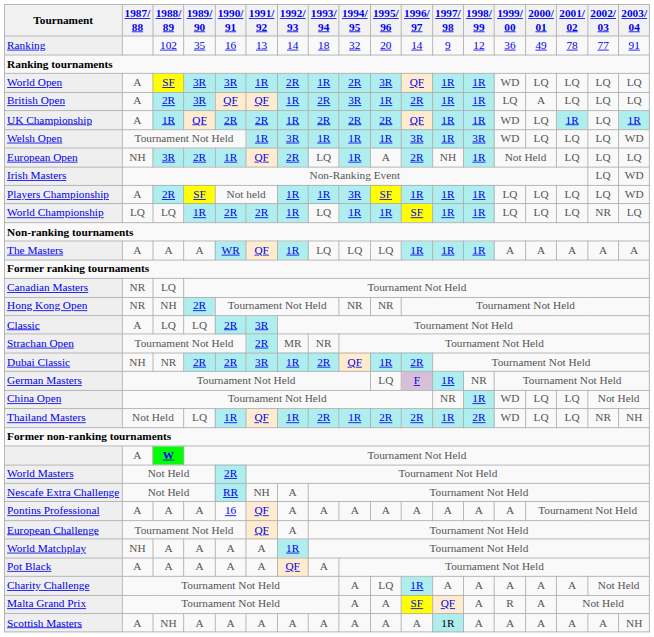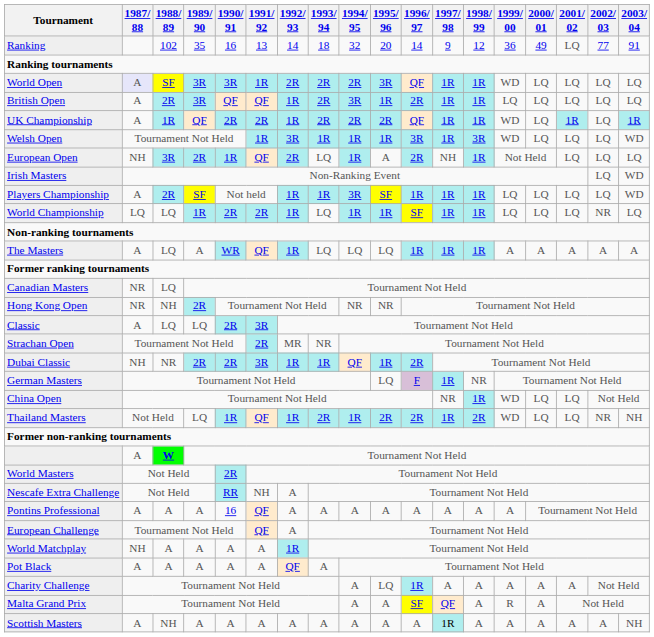 <table class="wikitable" style="font-size:85%;">
 <tr>
 <th>Tournament</th>
 <th><a href='#'>1987/<br>88</a></th>
 <th><a href='#'>1988/<br>89</a></th>
 <th><a href='#'>1989/<br>90</a></th>
 <th><a href='#'>1990/<br>91</a></th>
 <th><a href='#'>1991/<br>92</a></th>
 <th><a href='#'>1992/<br>93</a></th>
 <th><a href='#'>1993/<br>94</a></th>
 <th><a href='#'>1994/<br>95</a></th>
 <th><a href='#'>1995/<br>96</a></th>
 <th><a href='#'>1996/<br>97</a></th>
 <th><a href='#'>1997/<br>98</a></th>
 <th><a href='#'>1998/<br>99</a></th>
 <th><a href='#'>1999/<br>00</a></th>
 <th><a href='#'>2000/<br>01</a></th>
 <th><a href='#'>2001/<br>02</a></th>
 <th><a href='#'>2002/<br>03</a></th>
 <th><a href='#'>2003/<br>04</a></th>
 </tr>
 <tr>
 <td style="background:#EFEFEF;"><a href='#'>Ranking</a></td>
 <td align="center"></td>
 <td align="center"><a href='#'>102</a></td>
 <td align="center"><a href='#'>35</a></td>
 <td align="center"><a href='#'>16</a></td>
 <td align="center"><a href='#'>13</a></td>
 <td align="center"><a href='#'>14</a></td>
 <td align="center"><a href='#'>18</a></td>
 <td align="center"><a href='#'>32</a></td>
 <td align="center"><a href='#'>20</a></td>
 <td align="center"><a href='#'>14</a></td>
 <td align="center"><a href='#'>9</a></td>
 <td align="center"><a href='#'>12</a></td>
 <td align="center"><a href='#'>36</a></td>
 <td align="center"><a href='#'>49</a></td>
-<td align="center"><a href='#'>78</a></td>
+<td style="text-align:center; color:#555555;">LQ</td>
 <td align="center"><a href='#'>77</a></td>
 <td align="center"><a href='#'>91</a></td>
 </tr>
 <tr>
 <td colspan="50"><strong>Ranking tournaments</strong></td>
 </tr>
 <tr>
 <td style="background:#EFEFEF;"><a href='#'>World Open</a></td>
-<td style="text-align:center; color:#555555;">A</td>
+<td style="background: lavender; text-align:center; color:#555555;">A</td>
 <td align="center" style="background:yellow;"><a href='#'>SF</a></td>
 <td align="center" style="background:#afeeee;"><a href='#'>3R</a></td>
 <td align="center" style="background:#afeeee;"><a href='#'>3R</a></td>
 <td align="center" style="background:#afeeee;"><a href='#'>1R</a></td>
 <td align="center" style="background:#afeeee;"><a href='#'>2R</a></td>
-<td align="center" style="background:#afeeee;"><a href='#'>1R</a></td>
+<td align="center" style="background:#afeeee;"><a href='#'>2R</a></td>
 <td align="center" style="background:#afeeee;"><a href='#'>2R</a></td>
 <td align="center" style="background:#afeeee;"><a href='#'>3R</a></td>
 <td align="center" style="background:#ffebcd;"><a href='#'>QF</a></td>
 <td align="center" style="background:#afeeee;"><a href='#'>1R</a></td>
 <td align="center" style="background:#afeeee;"><a href='#'>1R</a></td>
 <td style="text-align:center; color:#555555;">WD</td>
 <td style="text-align:center; color:#555555;">LQ</td>
 <td style="text-align:center; color:#555555;">LQ</td>
 <td style="text-align:center; color:#555555;">LQ</td>
 <td style="text-align:center; color:#555555;">LQ</td>
 </tr>
 <tr>
 <td style="background:#EFEFEF;"><a href='#'>British Open</a></td>
 <td style="text-align:center; color:#555555;">A</td>
 <td align="center" style="background:#afeeee;"><a href='#'>2R</a></td>
 <td align="center" style="background:#afeeee;"><a href='#'>3R</a></td>
 <td align="center" style="background:#ffebcd;"><a href='#'>QF</a></td>
 <td align="center" style="background:#ffebcd;"><a href='#'>QF</a></td>
 <td align="center" style="background:#afeeee;"><a href='#'>1R</a></td>
 <td align="center" style="background:#afeeee;"><a href='#'>2R</a></td>
 <td align="center" style="background:#afeeee;"><a href='#'>3R</a></td>
 <td align="center" style="background:#afeeee;"><a href='#'>1R</a></td>
 <td align="center" style="background:#afeeee;"><a href='#'>2R</a></td>
 <td align="center" style="background:#afeeee;"><a href='#'>1R</a></td>
 <td align="center" style="background:#afeeee;"><a href='#'>1R</a></td>
 <td style="text-align:center; color:#555555;">LQ</td>
-<td style="text-align:center; color:#555555;">A</td>
+<td style="text-align:center; color:#555555;">LQ</td>
 <td style="text-align:center; color:#555555;">LQ</td>
 <td style="text-align:center; color:#555555;">LQ</td>
 <td style="text-align:center; color:#555555;">LQ</td>
 </tr>
 <tr>
 <td style="background:#EFEFEF;"><a href='#'>UK Championship</a></td>
 <td style="text-align:center; color:#555555;">A</td>
 <td style="text-align:center; background:#afeeee;"><a href='#'>1R</a></td>
 <td style="text-align:center; background:#ffebcd;"><a href='#'>QF</a></td>
 <td style="text-align:center; background:#afeeee;"><a href='#'>2R</a></td>
 <td style="text-align:center; background:#afeeee;"><a href='#'>2R</a></td>
 <td style="text-align:center; background:#afeeee;"><a href='#'>1R</a></td>
 <td style="text-align:center; background:#afeeee;"><a href='#'>2R</a></td>
 <td style="text-align:center; background:#afeeee;"><a href='#'>2R</a></td>
 <td style="text-align:center; background:#afeeee;"><a href='#'>2R</a></td>
 <td style="text-align:center; background:#ffebcd;"><a href='#'>QF</a></td>
 <td style="text-align:center; background:#afeeee;"><a href='#'>1R</a></td>
 <td style="text-align:center; background:#afeeee;"><a href='#'>1R</a></td>
 <td style="text-align:center; color:#555555;">WD</td>
 <td style="text-align:center; color:#555555;">LQ</td>
 <td style="text-align:center; background:#afeeee;"><a href='#'>1R</a></td>
 <td style="text-align:center; color:#555555;">LQ</td>
 <td style="text-align:center; background:#afeeee;"><a href='#'>1R</a></td>
 </tr>
 <tr>
 <td style="background:#EFEFEF;"><a href='#'>Welsh Open</a></td>
 <td align="center" colspan="4" style="color:#555555;">Tournament Not Held</td>
 <td align="center" style="background:#afeeee;"><a href='#'>1R</a></td>
 <td align="center" style="background:#afeeee;"><a href='#'>3R</a></td>
 <td align="center" style="background:#afeeee;"><a href='#'>1R</a></td>
 <td align="center" style="background:#afeeee;"><a href='#'>1R</a></td>
 <td align="center" style="background:#afeeee;"><a href='#'>1R</a></td>
 <td align="center" style="background:#afeeee;"><a href='#'>3R</a></td>
 <td align="center" style="background:#afeeee;"><a href='#'>1R</a></td>
 <td align="center" style="background:#afeeee;"><a href='#'>3R</a></td>
 <td style="text-align:center; color:#555555;">WD</td>
 <td style="text-align:center; color:#555555;">LQ</td>
 <td style="text-align:center; color:#555555;">LQ</td>
 <td style="text-align:center; color:#555555;">LQ</td>
 <td style="text-align:center; color:#555555;">WD</td>
 </tr>
 <tr>
 <td style="background:#EFEFEF;"><a href='#'>European Open</a></td>
 <td style="text-align:center; color:#555555;">NH</td>
 <td align="center" style="background:#afeeee;"><a href='#'>3R</a></td>
 <td align="center" style="background:#afeeee;"><a href='#'>2R</a></td>
 <td align="center" style="background:#afeeee;"><a href='#'>1R</a></td>
 <td align="center" style="background:#ffebcd;"><a href='#'>QF</a></td>
 <td align="center" style="background:#afeeee;"><a href='#'>2R</a></td>
 <td style="text-align:center; color:#555555;">LQ</td>
 <td align="center" style="background:#afeeee;"><a href='#'>1R</a></td>
 <td style="text-align:center; color:#555555;">A</td>
 <td align="center" style="background:#afeeee;"><a href='#'>2R</a></td>
 <td style="text-align:center; color:#555555;">NH</td>
 <td align="center" style="background:#afeeee;"><a href='#'>1R</a></td>
 <td align="center" colspan="2" style="color:#555555;">Not Held</td>
 <td style="text-align:center; color:#555555;">LQ</td>
 <td style="text-align:center; color:#555555;">LQ</td>
 <td style="text-align:center; color:#555555;">LQ</td>
 </tr>
 <tr>
 <td style="background:#EFEFEF;"><a href='#'>Irish Masters</a></td>
 <td align="center" colspan="15" style="color:#555555;">Non-Ranking Event</td>
 <td style="text-align:center; color:#555555;">LQ</td>
 <td style="text-align:center; color:#555555;">WD</td>
 </tr>
 <tr>
 <td style="background:#EFEFEF;"><a href='#'>Players Championship</a></td>
 <td style="text-align:center; color:#555555;">A</td>
 <td align="center" style="background:#afeeee;"><a href='#'>2R</a></td>
 <td align="center" style="background:yellow;"><a href='#'>SF</a></td>
 <td align="center" colspan="2" style="color:#555555;">Not held</td>
 <td align="center" style="background:#afeeee;"><a href='#'>1R</a></td>
 <td align="center" style="background:#afeeee;"><a href='#'>1R</a></td>
 <td align="center" style="background:#afeeee;"><a href='#'>3R</a></td>
 <td align="center" style="background:yellow;"><a href='#'>SF</a></td>
 <td align="center" style="background:#afeeee;"><a href='#'>1R</a></td>
 <td align="center" style="background:#afeeee;"><a href='#'>1R</a></td>
 <td align="center" style="background:#afeeee;"><a href='#'>1R</a></td>
 <td style="text-align:center; color:#555555;">LQ</td>
 <td style="text-align:center; color:#555555;">LQ</td>
 <td style="text-align:center; color:#555555;">LQ</td>
 <td style="text-align:center; color:#555555;">LQ</td>
 <td style="text-align:center; color:#555555;">WD</td>
 </tr>
 <tr>
 <td style="background:#EFEFEF;"><a href='#'>World Championship</a></td>
 <td style="text-align:center; color:#555555;">LQ</td>
 <td style="text-align:center; color:#555555;">LQ</td>
 <td style="text-align:center; background:#afeeee;"><a href='#'>1R</a></td>
 <td style="text-align:center; background:#afeeee;"><a href='#'>2R</a></td>
 <td style="text-align:center; background:#afeeee;"><a href='#'>2R</a></td>
 <td style="text-align:center; background:#afeeee;"><a href='#'>1R</a></td>
 <td style="text-align:center; color:#555555;">LQ</td>
 <td style="text-align:center; background:#afeeee;"><a href='#'>1R</a></td>
 <td style="text-align:center; background:#afeeee;"><a href='#'>1R</a></td>
 <td align="center" style="background:yellow;"><a href='#'>SF</a></td>
 <td style="text-align:center; background:#afeeee;"><a href='#'>1R</a></td>
 <td style="text-align:center; background:#afeeee;"><a href='#'>1R</a></td>
 <td style="text-align:center; color:#555555;">LQ</td>
 <td style="text-align:center; color:#555555;">LQ</td>
 <td style="text-align:center; color:#555555;">LQ</td>
 <td style="text-align:center; color:#555555;">NR</td>
 <td style="text-align:center; color:#555555;">LQ</td>
 </tr>
 <tr>
 <td colspan="50"><strong>Non-ranking tournaments</strong></td>
 </tr>
 <tr>
 <td style="background:#EFEFEF;"><a href='#'>The Masters</a></td>
 <td style="text-align:center; color:#555555;">A</td>
-<td style="text-align:center; color:#555555;">A</td>
+<td style="text-align:center; color:#555555;">LQ</td>
 <td style="text-align:center; color:#555555;">A</td>
 <td style="text-align:center; background:#afeeee;"><a href='#'>WR</a></td>
 <td align="center" style="background:#ffebcd;"><a href='#'>QF</a></td>
 <td style="text-align:center; background:#afeeee;"><a href='#'>1R</a></td>
 <td style="text-align:center; color:#555555;">LQ</td>
 <td style="text-align:center; color:#555555;">LQ</td>
 <td style="text-align:center; color:#555555;">LQ</td>
 <td style="text-align:center; background:#afeeee;"><a href='#'>1R</a></td>
 <td style="text-align:center; background:#afeeee;"><a href='#'>1R</a></td>
 <td style="text-align:center; background:#afeeee;"><a href='#'>1R</a></td>
 <td style="text-align:center; color:#555555;">A</td>
 <td style="text-align:center; color:#555555;">A</td>
 <td style="text-align:center; color:#555555;">A</td>
 <td style="text-align:center; color:#555555;">A</td>
 <td style="text-align:center; color:#555555;">A</td>
 </tr>
 <tr>
 <td colspan="50"><strong>Former ranking tournaments</strong></td>
 </tr>
 <tr>
 <td style="background:#EFEFEF;"><a href='#'>Canadian Masters</a></td>
 <td style="text-align:center; color:#555555;">NR</td>
 <td style="text-align:center; color:#555555;">LQ</td>
 <td colspan="30" style="text-align:center; color:#555555;">Tournament Not Held</td>
 </tr>
 <tr>
 <td style="background:#EFEFEF;"><a href='#'>Hong Kong Open</a></td>
 <td align="center" style="color:#555555;">NR</td>
 <td align="center" style="color:#555555;">NH</td>
 <td style="text-align:center; background:#afeeee;"><a href='#'>2R</a></td>
 <td align="center" colspan="4" style="color:#555555;">Tournament Not Held</td>
 <td align="center" style="color:#555555;">NR</td>
 <td align="center" style="color:#555555;">NR</td>
 <td align="center" colspan="8" style="color:#555555;">Tournament Not Held</td>
 </tr>
 <tr>
 <td style="background:#EFEFEF;"><a href='#'>Classic</a></td>
 <td style="text-align:center; color:#555555;">A</td>
 <td style="text-align:center; color:#555555;">LQ</td>
 <td style="text-align:center; color:#555555;">LQ</td>
 <td align="center" style="background:#afeeee;"><a href='#'>2R</a></td>
 <td align="center" style="background:#afeeee;"><a href='#'>3R</a></td>
 <td align="center" colspan="50" style="color:#555555;">Tournament Not Held</td>
 </tr>
 <tr>
 <td style="background:#EFEFEF;"><a href='#'>Strachan Open</a></td>
 <td colspan="4" style="text-align:center; color:#555555;">Tournament Not Held</td>
 <td style="text-align:center; background:#afeeee;"><a href='#'>2R</a></td>
 <td style="text-align:center; color:#555555;">MR</td>
 <td style="text-align:center; color:#555555;">NR</td>
 <td colspan="30" style="text-align:center; color:#555555;">Tournament Not Held</td>
 </tr>
 <tr>
 <td style="background:#EFEFEF;"><a href='#'>Dubai Classic</a></td>
 <td style="text-align:center; color:#555555;">NH</td>
 <td style="text-align:center; color:#555555;">NR</td>
 <td align="center" style="background:#afeeee;"><a href='#'>2R</a></td>
 <td align="center" style="background:#afeeee;"><a href='#'>2R</a></td>
 <td align="center" style="background:#afeeee;"><a href='#'>3R</a></td>
 <td align="center" style="background:#afeeee;"><a href='#'>1R</a></td>
-<td align="center" style="background:#afeeee;"><a href='#'>2R</a></td>
+<td align="center" style="background:#afeeee;"><a href='#'>1R</a></td>
 <td align="center" style="background:#ffebcd;"><a href='#'>QF</a></td>
 <td align="center" style="background:#afeeee;"><a href='#'>1R</a></td>
 <td align="center" style="background:#afeeee;"><a href='#'>2R</a></td>
 <td colspan="30" style="text-align:center; color:#555555;">Tournament Not Held</td>
 </tr>
 <tr>
 <td style="background:#EFEFEF;"><a href='#'>German Masters</a></td>
 <td align="center" colspan="8" style="color:#555555;">Tournament Not Held</td>
 <td align="center" style="color:#555555;">LQ</td>
 <td style="text-align:center; background:thistle;"><a href='#'>F</a></td>
 <td align="center" style="background:#afeeee;"><a href='#'>1R</a></td>
 <td align="center" style="color:#555555;">NR</td>
 <td align="center" colspan="5" style="color:#555555;">Tournament Not Held</td>
 </tr>
 <tr>
 <td style="background:#EFEFEF;"><a href='#'>China Open</a></td>
 <td align="center" colspan="10" style="color:#555555;">Tournament Not Held</td>
 <td style="text-align:center; color:#555555;">NR</td>
 <td align="center" style="background:#afeeee;"><a href='#'>1R</a></td>
 <td style="text-align:center; color:#555555;">WD</td>
 <td style="text-align:center; color:#555555;">LQ</td>
 <td style="text-align:center; color:#555555;">LQ</td>
 <td align="center" colspan="2" style="color:#555555;">Not Held</td>
 </tr>
 <tr>
 <td style="background:#EFEFEF;"><a href='#'>Thailand Masters</a></td>
 <td align="center" colspan="2" style="color:#555555;">Not Held</td>
 <td style="text-align:center; color:#555555;">LQ</td>
 <td align="center" style="background:#afeeee;"><a href='#'>1R</a></td>
 <td align="center" style="background:#ffebcd;"><a href='#'>QF</a></td>
 <td align="center" style="background:#afeeee;"><a href='#'>1R</a></td>
 <td align="center" style="background:#afeeee;"><a href='#'>2R</a></td>
 <td align="center" style="background:#afeeee;"><a href='#'>1R</a></td>
 <td align="center" style="background:#afeeee;"><a href='#'>2R</a></td>
 <td align="center" style="background:#afeeee;"><a href='#'>2R</a></td>
 <td align="center" style="background:#afeeee;"><a href='#'>1R</a></td>
 <td align="center" style="background:#afeeee;"><a href='#'>2R</a></td>
 <td style="text-align:center; color:#555555;">WD</td>
 <td style="text-align:center; color:#555555;">LQ</td>
 <td style="text-align:center; color:#555555;">LQ</td>
 <td style="text-align:center; color:#555555;">NR</td>
 <td align="center" colspan="1" style="color:#555555;">NH</td>
 </tr>
 <tr>
 <td colspan="50"><strong>Former non-ranking tournaments</strong></td>
 </tr>
 <tr>
 <td style="background:#EFEFEF;"></td>
 <td style="text-align:center; color:#555555;">A</td>
 <td align="center" style="background:#00ff00;"><a href='#'><strong>W</strong></a></td>
 <td style="text-align:center; color:#555555;" colspan="30">Tournament Not Held</td>
 </tr>
 <tr>
 <td style="background:#EFEFEF;"><a href='#'>World Masters</a></td>
 <td colspan="3" style="text-align:center; color:#555555;">Not Held</td>
 <td align="center" style="background:#afeeee;"><a href='#'>2R</a></td>
 <td colspan="30" style="text-align:center; color:#555555;">Tournament Not Held</td>
 </tr>
 <tr>
 <td style="background:#EFEFEF;"><a href='#'>Nescafe Extra Challenge</a></td>
 <td colspan="3" style="text-align:center; color:#555555;">Not Held</td>
 <td align="center" style="background:#afeeee;"><a href='#'>RR</a></td>
 <td style="text-align:center; color:#555555;">NH</td>
 <td style="text-align:center; color:#555555;">A</td>
 <td colspan="30" style="text-align:center; color:#555555;">Tournament Not Held</td>
 </tr>
 <tr>
 <td style="background:#EFEFEF;"><a href='#'>Pontins Professional</a></td>
 <td style="text-align:center; color:#555555;">A</td>
 <td style="text-align:center; color:#555555;">A</td>
 <td style="text-align:center; color:#555555;">A</td>
 <td align="center"><a href='#'>16</a></td>
 <td align="center" style="background:#ffebcd;"><a href='#'>QF</a></td>
 <td style="text-align:center; color:#555555;">A</td>
 <td style="text-align:center; color:#555555;">A</td>
 <td style="text-align:center; color:#555555;">A</td>
 <td style="text-align:center; color:#555555;">A</td>
 <td style="text-align:center; color:#555555;">A</td>
 <td style="text-align:center; color:#555555;">A</td>
 <td style="text-align:center; color:#555555;">A</td>
 <td style="text-align:center; color:#555555;">A</td>
 <td style="text-align:center; color:#555555;" colspan="30">Tournament Not Held</td>
 </tr>
 <tr>
 <td style="background:#EFEFEF;"><a href='#'>European Challenge</a></td>
 <td style="text-align:center; color:#555555;" colspan="4">Tournament Not Held</td>
 <td align="center" style="background:#ffebcd;"><a href='#'>QF</a></td>
 <td style="text-align:center; color:#555555;">A</td>
 <td style="text-align:center; color:#555555;" colspan="30">Tournament Not Held</td>
 </tr>
 <tr>
 <td style="background:#EFEFEF;"><a href='#'>World Matchplay</a></td>
 <td style="text-align:center; color:#555555;">NH</td>
 <td style="text-align:center; color:#555555;">A</td>
 <td style="text-align:center; color:#555555;">A</td>
 <td style="text-align:center; color:#555555;">A</td>
 <td style="text-align:center; color:#555555;">A</td>
 <td align="center" style="background:#afeeee;"><a href='#'>1R</a></td>
 <td colspan="30" style="text-align:center; color:#555555;">Tournament Not Held</td>
 </tr>
 <tr>
 <td style="background:#EFEFEF;"><a href='#'>Pot Black</a></td>
 <td style="text-align:center; color:#555555;">A</td>
 <td style="text-align:center; color:#555555;">A</td>
 <td style="text-align:center; color:#555555;">A</td>
 <td style="text-align:center; color:#555555;">A</td>
 <td style="text-align:center; color:#555555;">A</td>
 <td align="center" style="background:#ffebcd;"><a href='#'>QF</a></td>
 <td style="text-align:center; color:#555555;">A</td>
 <td style="text-align:center; color:#555555;" colspan="30">Tournament Not Held</td>
 </tr>
 <tr>
 <td style="background:#EFEFEF;"><a href='#'>Charity Challenge</a></td>
 <td colspan="7" style="text-align:center; color:#555555;">Tournament Not Held</td>
 <td style="text-align:center; color:#555555;">A</td>
 <td style="text-align:center; color:#555555;">LQ</td>
 <td style="text-align:center; background:#afeeee;"><a href='#'>1R</a></td>
 <td style="text-align:center; color:#555555;">A</td>
 <td style="text-align:center; color:#555555;">A</td>
 <td style="text-align:center; color:#555555;">A</td>
 <td style="text-align:center; color:#555555;">A</td>
 <td style="text-align:center; color:#555555;">A</td>
 <td colspan="30" style="text-align:center; color:#555555;">Not Held</td>
 </tr>
 <tr>
 <td style="background:#EFEFEF;"><a href='#'>Malta Grand Prix</a></td>
 <td colspan="7" style="text-align:center; color:#555555;">Tournament Not Held</td>
 <td style="text-align:center; color:#555555;">A</td>
 <td style="text-align:center; color:#555555;">A</td>
 <td align="center" style="background:yellow;"><a href='#'>SF</a></td>
 <td align="center" style="background:#ffebcd;"><a href='#'>QF</a></td>
 <td style="text-align:center; color:#555555;">A</td>
 <td style="text-align:center; color:#555555;">R</td>
 <td style="text-align:center; color:#555555;">A</td>
 <td colspan="30" style="text-align:center; color:#555555;">Not Held</td>
 </tr>
 <tr>
 <td style="background:#EFEFEF;"><a href='#'>Scottish Masters</a></td>
 <td style="text-align:center; color:#555555;">A</td>
 <td align="center" style="color:#555555;">NH</td>
 <td style="text-align:center; color:#555555;">A</td>
 <td style="text-align:center; color:#555555;">A</td>
 <td style="text-align:center; color:#555555;">A</td>
 <td style="text-align:center; color:#555555;">A</td>
 <td style="text-align:center; color:#555555;">A</td>
 <td style="text-align:center; color:#555555;">A</td>
 <td style="text-align:center; color:#555555;">A</td>
 <td style="text-align:center; color:#555555;">A</td>
 <td align="center" style="background:#afeeee;">1R</td>
 <td style="text-align:center; color:#555555;">A</td>
 <td style="text-align:center; color:#555555;">A</td>
 <td style="text-align:center; color:#555555;">A</td>
 <td style="text-align:center; color:#555555;">A</td>
 <td style="text-align:center; color:#555555;">A</td>
 <td style="text-align:center; color:#555555;">NH</td>
 </tr>
 </table>
